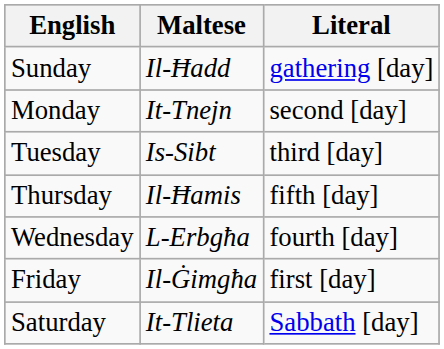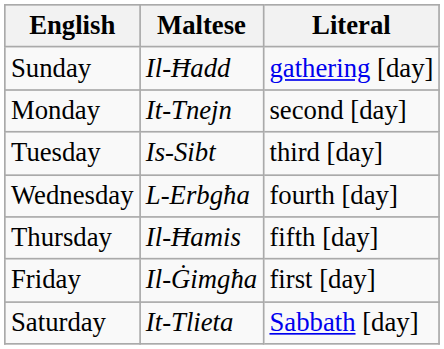 <table class="wikitable">
 <tr>
 <th>English</th>
 <th>Maltese</th>
 <th>Literal</th>
 </tr>
 <tr>
 <td>Sunday</td>
 <td><em>Il-Ħadd</em></td>
 <td><a href='#'>gathering</a> [day]</td>
 </tr>
 <tr>
 <td>Monday</td>
 <td><em>It-Tnejn</em></td>
 <td>second [day]</td>
 </tr>
 <tr>
 <td>Tuesday</td>
 <td><em>Is-Sibt</em></td>
 <td>third [day]</td>
 </tr>
 <tr>
+<td>Wednesday</td>
+<td><em>L-Erbgħa</em></td>
+<td>fourth [day]</td>
+</tr>
+<tr>
 <td>Thursday</td>
 <td><em>Il-Ħamis</em></td>
 <td>fifth [day]</td>
-</tr>
-<tr>
-<td>Wednesday</td>
-<td><em>L-Erbgħa</em></td>
-<td>fourth [day]</td>
 </tr>
 <tr>
 <td>Friday</td>
 <td><em>Il-Ġimgħa</em></td>
 <td>first [day]</td>
 </tr>
 <tr>
 <td>Saturday</td>
 <td><em>It-Tlieta</em></td>
 <td><a href='#'>Sabbath</a> [day]</td>
 </tr>
 </table>
